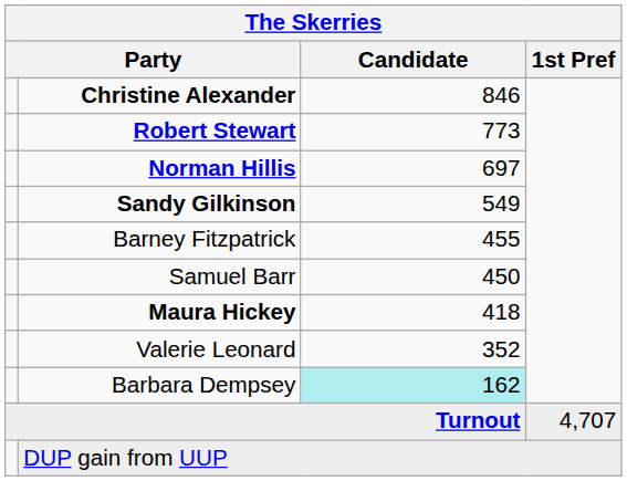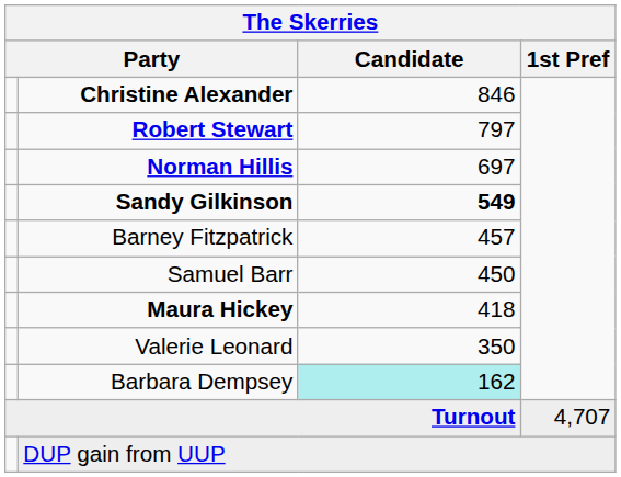 <table class="wikitable">
 <tr>
 <th colspan="4" align="center"><a href='#'>The Skerries</a></th>
 </tr>
 <tr>
 <th colspan="2" align="center" width=200>Party</th>
 <th width=150>Candidate</th>
 <th width=60>1st Pref</th>
 </tr>
 <tr>
 <td></td>
 <td align="right"><strong>Christine Alexander</strong></td>
 <td align="right">846</td>
 </tr>
 <tr>
 <td></td>
 <td align="right"><strong><a href='#'>Robert Stewart</a></strong></td>
-<td align="right">773</td>
+<td align="right">797</td>
 </tr>
 <tr>
 <td></td>
 <td align="right"><strong><a href='#'>Norman Hillis</a></strong></td>
 <td align="right">697</td>
 </tr>
 <tr>
 <td></td>
 <td align="right"><strong>Sandy Gilkinson</strong></td>
-<td align="right">549</td>
+<td align="right"><strong>549</strong></td>
 </tr>
 <tr>
 <td></td>
 <td align="right">Barney Fitzpatrick</td>
-<td align="right">455</td>
+<td align="right">457</td>
 </tr>
 <tr>
 <td></td>
 <td align="right">Samuel Barr</td>
 <td align="right">450</td>
 </tr>
 <tr>
 <td></td>
 <td align="right"><strong>Maura Hickey</strong></td>
 <td align="right">418</td>
 </tr>
 <tr>
 <td></td>
 <td align="right">Valerie Leonard</td>
-<td align="right">352</td>
+<td align="right">350</td>
 </tr>
 <tr>
 <td></td>
 <td align="right">Barbara Dempsey</td>
 <td align="right" style="background: paleturquoise;">162</td>
 </tr>
 <tr bgcolor="EEEEEE">
 <td colspan=3 align="right"><strong><a href='#'>Turnout</a></strong></td>
 <td align="right">4,707</td>
 </tr>
 <tr>
 <td bgcolor=></td>
 <td colspan=3 bgcolor="EEEEEE"><a href='#'>DUP</a> gain from <a href='#'>UUP</a></td>
 </tr>
 </table>
